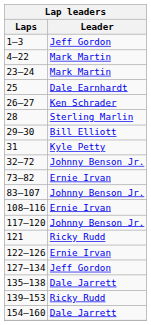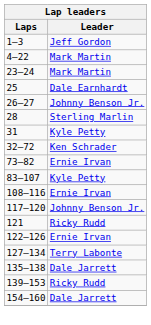 <table class="wikitable">
 <tr>
 <th colspan=2>Lap leaders</th>
 </tr>
 <tr>
 <th>Laps</th>
 <th>Leader</th>
 </tr>
 <tr>
 <td>1–3</td>
 <td><a href='#'>Jeff Gordon</a></td>
 </tr>
 <tr>
 <td>4–22</td>
 <td><a href='#'>Mark Martin</a></td>
 </tr>
 <tr>
 <td>23–24</td>
 <td><a href='#'>Mark Martin</a></td>
 </tr>
 <tr>
 <td>25</td>
 <td><a href='#'>Dale Earnhardt</a></td>
 </tr>
 <tr>
 <td>26–27</td>
-<td><a href='#'>Ken Schrader</a></td>
+<td><a href='#'>Johnny Benson Jr.</a></td>
 </tr>
 <tr>
 <td>28</td>
 <td><a href='#'>Sterling Marlin</a></td>
-</tr>
-<tr>
-<td>29–30</td>
-<td><a href='#'>Bill Elliott</a></td>
 </tr>
 <tr>
 <td>31</td>
 <td><a href='#'>Kyle Petty</a></td>
 </tr>
 <tr>
 <td>32–72</td>
-<td><a href='#'>Johnny Benson Jr.</a></td>
+<td><a href='#'>Ken Schrader</a></td>
 </tr>
 <tr>
 <td>73–82</td>
 <td><a href='#'>Ernie Irvan</a></td>
 </tr>
 <tr>
 <td>83–107</td>
-<td><a href='#'>Johnny Benson Jr.</a></td>
+<td><a href='#'>Kyle Petty</a></td>
 </tr>
 <tr>
 <td>108–116</td>
 <td><a href='#'>Ernie Irvan</a></td>
 </tr>
 <tr>
 <td>117–120</td>
 <td><a href='#'>Johnny Benson Jr.</a></td>
 </tr>
 <tr>
 <td>121</td>
 <td><a href='#'>Ricky Rudd</a></td>
 </tr>
 <tr>
 <td>122–126</td>
 <td><a href='#'>Ernie Irvan</a></td>
 </tr>
 <tr>
 <td>127–134</td>
-<td><a href='#'>Jeff Gordon</a></td>
+<td><a href='#'>Terry Labonte</a></td>
 </tr>
 <tr>
 <td>135–138</td>
 <td><a href='#'>Dale Jarrett</a></td>
 </tr>
 <tr>
 <td>139–153</td>
 <td><a href='#'>Ricky Rudd</a></td>
 </tr>
 <tr>
 <td>154–160</td>
 <td><a href='#'>Dale Jarrett</a></td>
 </tr>
 <tr>
 </tr>
 </table>
